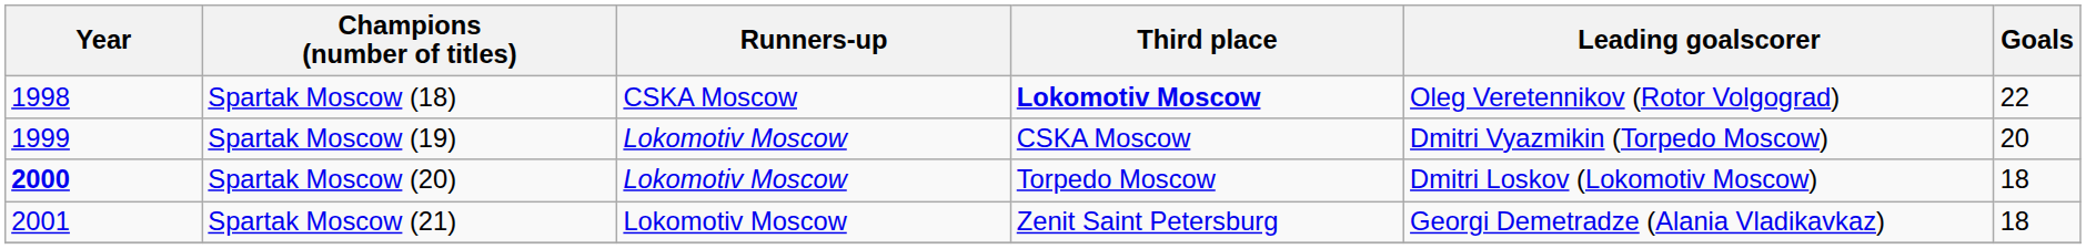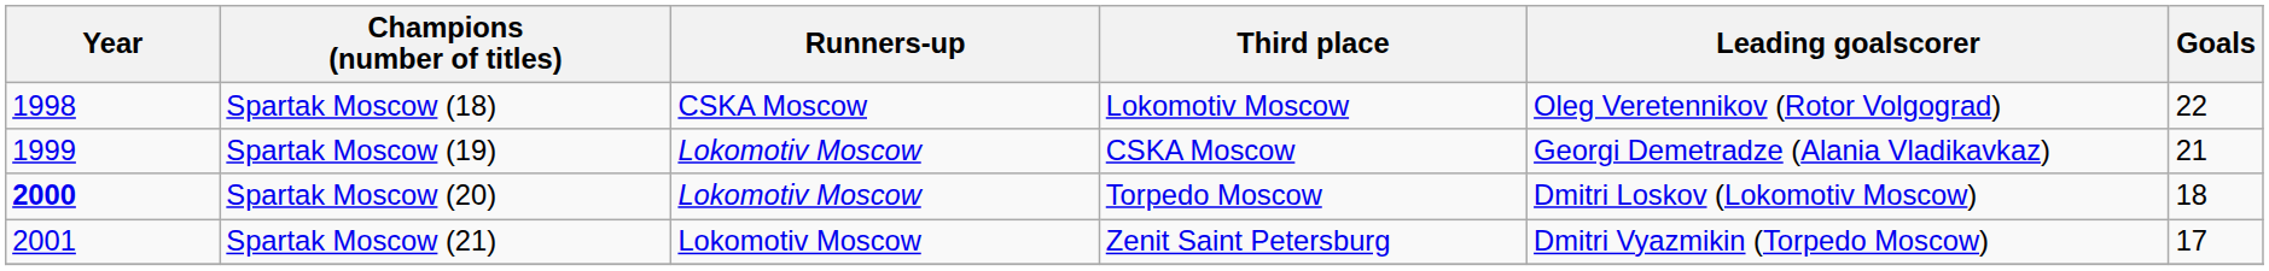 <table class="wikitable" style="width:100%;">
 <tr>
 <th width=9%>Year</th>
 <th width=19%>Champions<br>(number of titles)</th>
 <th width=18%>Runners-up</th>
 <th width=18%>Third place</th>
 <th width=27%>Leading goalscorer</th>
 <th width=1%>Goals</th>
 </tr>
 <tr>
 <td><a href='#'>1998</a></td>
 <td><a href='#'>Spartak Moscow</a> (18)</td>
 <td><a href='#'>CSKA Moscow</a></td>
-<td><strong><a href='#'>Lokomotiv Moscow</a></strong></td>
+<td><a href='#'>Lokomotiv Moscow</a></td>
 <td> <a href='#'>Oleg Veretennikov</a> (<a href='#'>Rotor Volgograd</a>)</td>
 <td>22</td>
 </tr>
 <tr>
 <td><a href='#'>1999</a></td>
 <td><a href='#'>Spartak Moscow</a> (19)</td>
 <td><em><a href='#'>Lokomotiv Moscow</a></em></td>
 <td><a href='#'>CSKA Moscow</a></td>
-<td> <a href='#'>Dmitri Vyazmikin</a> (<a href='#'>Torpedo Moscow</a>)</td>
-<td>20</td>
+<td> <a href='#'>Georgi Demetradze</a> (<a href='#'>Alania Vladikavkaz</a>)</td>
+<td>21</td>
 </tr>
 <tr>
 <td><strong><a href='#'>2000</a></strong></td>
 <td><a href='#'>Spartak Moscow</a> (20)</td>
 <td><em><a href='#'>Lokomotiv Moscow</a></em></td>
 <td><a href='#'>Torpedo Moscow</a></td>
 <td> <a href='#'>Dmitri Loskov</a> (<a href='#'>Lokomotiv Moscow</a>)</td>
 <td>18</td>
 </tr>
 <tr>
 <td><a href='#'>2001</a></td>
 <td><a href='#'>Spartak Moscow</a> (21)</td>
 <td><a href='#'>Lokomotiv Moscow</a></td>
 <td><a href='#'>Zenit Saint Petersburg</a></td>
-<td> <a href='#'>Georgi Demetradze</a> (<a href='#'>Alania Vladikavkaz</a>)</td>
-<td>18</td>
+<td> <a href='#'>Dmitri Vyazmikin</a> (<a href='#'>Torpedo Moscow</a>)</td>
+<td>17</td>
 </tr>
 <tr>
 </tr>
 </table>
